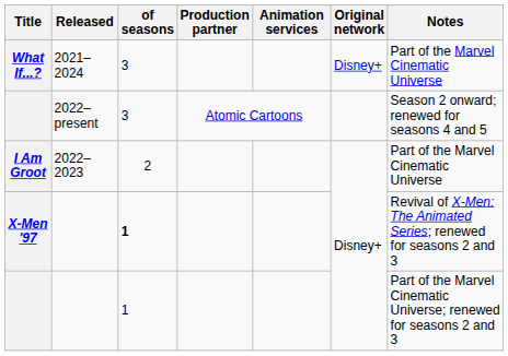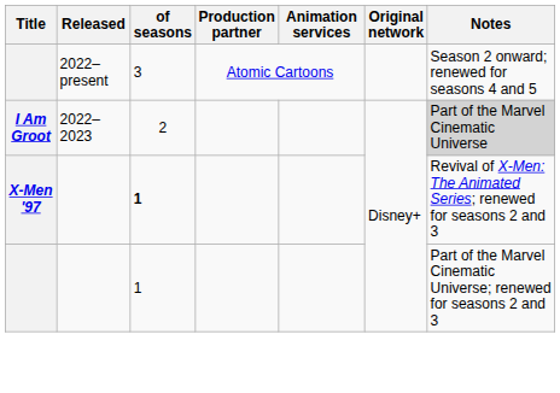 <table class="wikitable plainrowheaders defaultleft col3center">
 <tr>
 <th scope="col">Title</th>
 <th scope="col">Released</th>
 <th scope="col"> of<br>seasons</th>
 <th scope="col">Production<br>partner</th>
 <th scope="col">Animation services</th>
 <th scope="col">Original<br>network</th>
 <th scope="col">Notes</th>
-</tr>
-<tr>
-<th scope="row"><em><a href='#'>What If...?</a></em></th>
-<td>2021–2024</td>
-<td>3</td>
-<td></td>
-<td></td>
-<td><a href='#'>Disney+</a></td>
-<td>Part of the <a href='#'>Marvel Cinematic Universe</a></td>
 </tr>
 <tr>
 <th scope="row"></th>
 <td>2022–present</td>
 <td>3</td>
 <td colspan="2" align="center"><a href='#'>Atomic Cartoons</a></td>
 <td></td>
 <td>Season 2 onward; renewed for seasons 4 and 5</td>
 </tr>
 <tr>
 <th scope="row"><em><a href='#'>I Am Groot</a></em></th>
 <td>2022–2023</td>
 <td align="center">2</td>
 <td></td>
 <td></td>
 <td rowspan="3">Disney+</td>
-<td>Part of the Marvel Cinematic Universe</td>
+<td style="background: lightgrey;">Part of the Marvel Cinematic Universe</td>
 </tr>
 <tr>
 <th scope="row"><em><a href='#'>X-Men '97</a></em></th>
 <td></td>
 <td><strong>1</strong></td>
 <td></td>
 <td></td>
 <td>Revival of <em><a href='#'>X-Men: The Animated Series</a></em>; renewed for seasons 2 and 3</td>
 </tr>
 <tr>
 <th scope="row"></th>
 <td></td>
 <td>1</td>
 <td></td>
 <td></td>
 <td>Part of the Marvel Cinematic Universe; renewed for seasons 2 and 3</td>
 </tr>
 </table>
